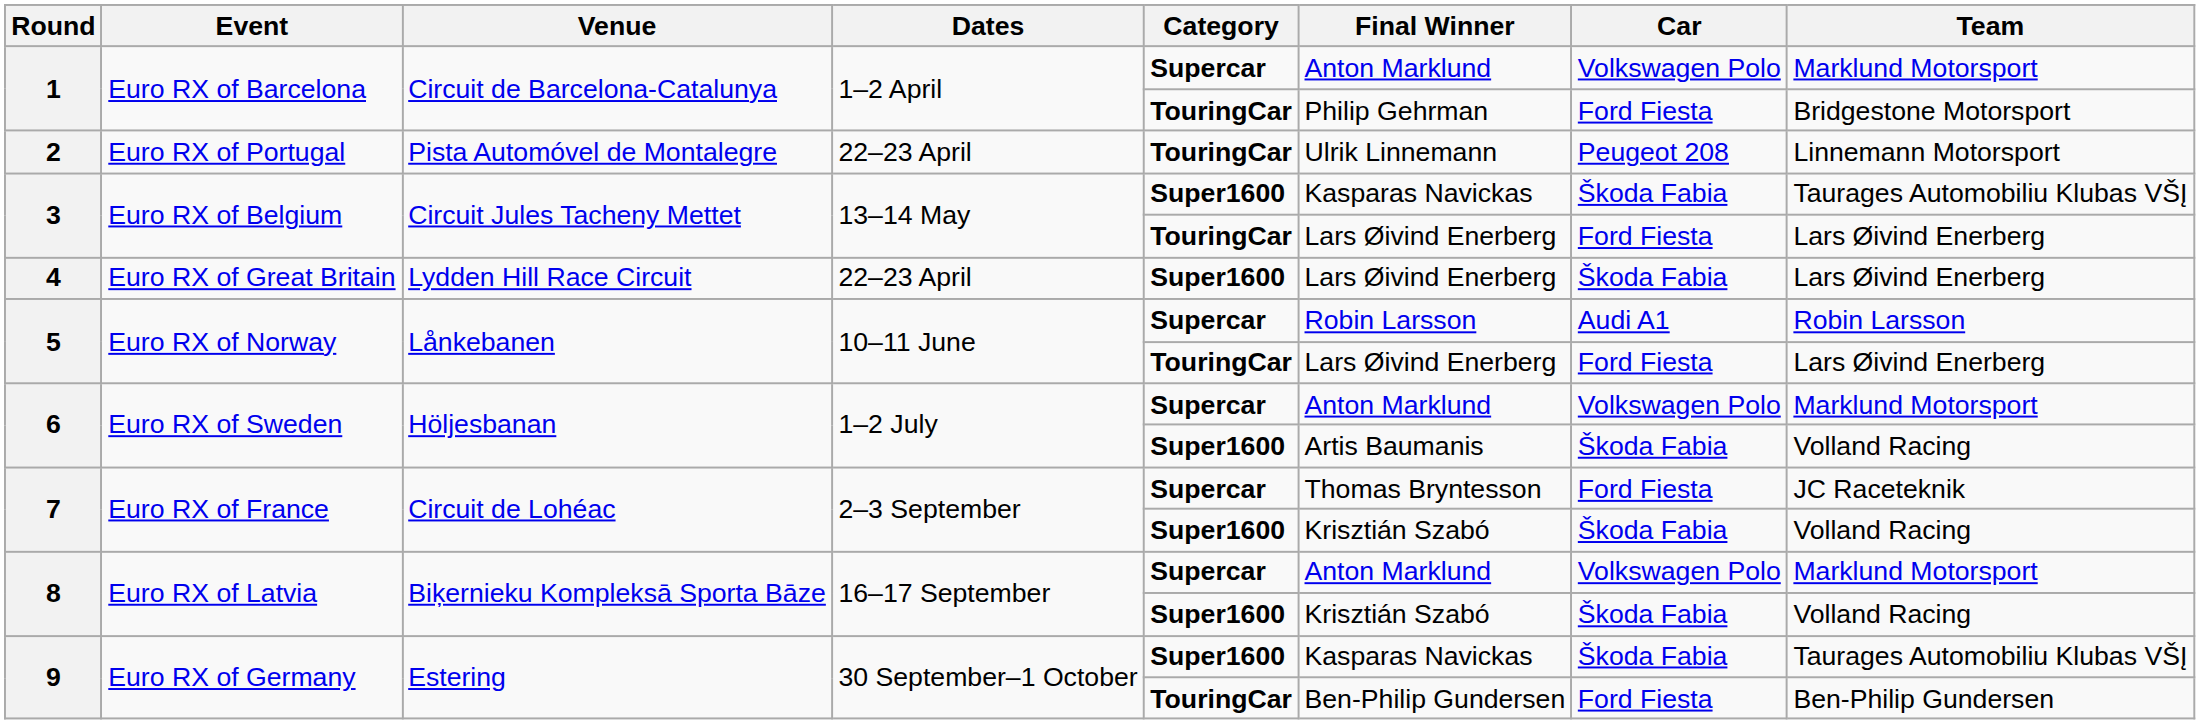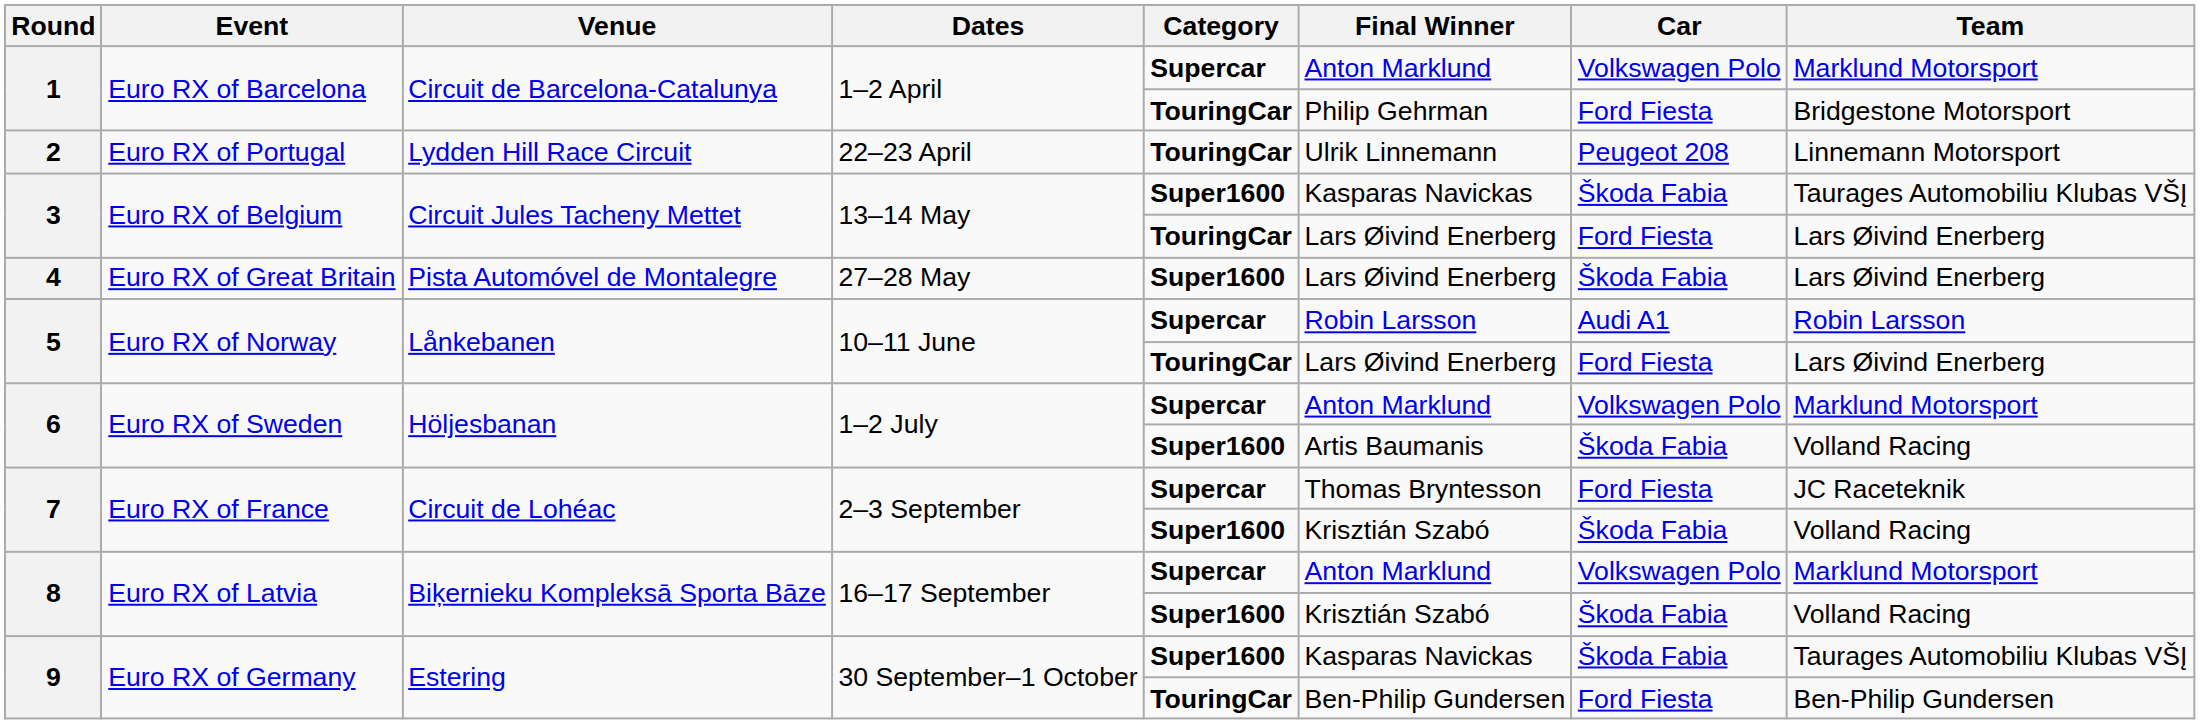 <table class="wikitable" style="font-size: 85%;">
 <tr>
 <th>Round</th>
 <th>Event</th>
 <th>Venue</th>
 <th>Dates</th>
 <th>Category</th>
 <th>Final Winner</th>
 <th>Car</th>
 <th>Team</th>
 </tr>
 <tr>
 <th rowspan=2>1</th>
 <td rowspan=2> <a href='#'>Euro RX of Barcelona</a></td>
 <td rowspan=2><a href='#'>Circuit de Barcelona-Catalunya</a></td>
 <td rowspan=2>1–2 April</td>
 <td><strong><span>Supercar</span></strong></td>
 <td> <a href='#'>Anton Marklund</a></td>
 <td><a href='#'>Volkswagen Polo</a></td>
 <td> <a href='#'>Marklund Motorsport</a></td>
 </tr>
 <tr>
 <td><strong><span>TouringCar</span></strong></td>
 <td> Philip Gehrman</td>
 <td><a href='#'>Ford Fiesta</a></td>
 <td> Bridgestone Motorsport</td>
 </tr>
 <tr>
 <th>2</th>
 <td> <a href='#'>Euro RX of Portugal</a></td>
-<td><a href='#'>Pista Automóvel de Montalegre</a></td>
+<td><a href='#'>Lydden Hill Race Circuit</a></td>
 <td>22–23 April</td>
 <td><strong><span>TouringCar</span></strong></td>
 <td> Ulrik Linnemann</td>
 <td><a href='#'>Peugeot 208</a></td>
 <td> Linnemann Motorsport</td>
 </tr>
 <tr>
 <th rowspan=2>3</th>
 <td rowspan=2> <a href='#'>Euro RX of Belgium</a></td>
 <td rowspan=2><a href='#'>Circuit Jules Tacheny Mettet</a></td>
 <td rowspan=2>13–14 May</td>
 <td><strong><span>Super1600</span></strong></td>
 <td> Kasparas Navickas</td>
 <td><a href='#'>Škoda Fabia</a></td>
 <td> Taurages Automobiliu Klubas VŠĮ</td>
 </tr>
 <tr>
 <td><strong><span>TouringCar</span></strong></td>
 <td> Lars Øivind Enerberg</td>
 <td><a href='#'>Ford Fiesta</a></td>
 <td> Lars Øivind Enerberg</td>
 </tr>
 <tr>
 <th>4</th>
 <td> <a href='#'>Euro RX of Great Britain</a></td>
-<td><a href='#'>Lydden Hill Race Circuit</a></td>
-<td>22–23 April</td>
+<td><a href='#'>Pista Automóvel de Montalegre</a></td>
+<td>27–28 May</td>
 <td><strong><span>Super1600</span></strong></td>
 <td> Lars Øivind Enerberg</td>
 <td><a href='#'>Škoda Fabia</a></td>
 <td> Lars Øivind Enerberg</td>
 </tr>
 <tr>
 <th rowspan=2>5</th>
 <td rowspan=2> <a href='#'>Euro RX of Norway</a></td>
 <td rowspan=2><a href='#'>Lånkebanen</a></td>
 <td rowspan=2>10–11 June</td>
 <td><strong><span>Supercar</span></strong></td>
 <td> <a href='#'>Robin Larsson</a></td>
 <td><a href='#'>Audi A1</a></td>
 <td> <a href='#'>Robin Larsson</a></td>
 </tr>
 <tr>
 <td><strong><span>TouringCar</span></strong></td>
 <td> Lars Øivind Enerberg</td>
 <td><a href='#'>Ford Fiesta</a></td>
 <td> Lars Øivind Enerberg</td>
 </tr>
 <tr>
 <th rowspan=2>6</th>
 <td rowspan=2> <a href='#'>Euro RX of Sweden</a></td>
 <td rowspan=2><a href='#'>Höljesbanan</a></td>
 <td rowspan=2>1–2 July</td>
 <td><strong><span>Supercar</span></strong></td>
 <td> <a href='#'>Anton Marklund</a></td>
 <td><a href='#'>Volkswagen Polo</a></td>
 <td> <a href='#'>Marklund Motorsport</a></td>
 </tr>
 <tr>
 <td><strong><span>Super1600</span></strong></td>
 <td> Artis Baumanis</td>
 <td><a href='#'>Škoda Fabia</a></td>
 <td> Volland Racing</td>
 </tr>
 <tr>
 <th rowspan=2>7</th>
 <td rowspan=2> <a href='#'>Euro RX of France</a></td>
 <td rowspan=2><a href='#'>Circuit de Lohéac</a></td>
 <td rowspan=2>2–3 September</td>
 <td><strong><span>Supercar</span></strong></td>
 <td> Thomas Bryntesson</td>
 <td><a href='#'>Ford Fiesta</a></td>
 <td> JC Raceteknik</td>
 </tr>
 <tr>
 <td><strong><span>Super1600</span></strong></td>
 <td> Krisztián Szabó</td>
 <td><a href='#'>Škoda Fabia</a></td>
 <td> Volland Racing</td>
 </tr>
 <tr>
 <th rowspan=2>8</th>
 <td rowspan=2> <a href='#'>Euro RX of Latvia</a></td>
 <td rowspan=2><a href='#'>Biķernieku Kompleksā Sporta Bāze</a></td>
 <td rowspan=2>16–17 September</td>
 <td><strong><span>Supercar</span></strong></td>
 <td> <a href='#'>Anton Marklund</a></td>
 <td><a href='#'>Volkswagen Polo</a></td>
 <td> <a href='#'>Marklund Motorsport</a></td>
 </tr>
 <tr>
 <td><strong><span>Super1600</span></strong></td>
 <td> Krisztián Szabó</td>
 <td><a href='#'>Škoda Fabia</a></td>
 <td> Volland Racing</td>
 </tr>
 <tr>
 <th rowspan=2>9</th>
 <td rowspan=2> <a href='#'>Euro RX of Germany</a></td>
 <td rowspan=2><a href='#'>Estering</a></td>
 <td rowspan=2>30 September–1 October</td>
 <td><strong><span>Super1600</span></strong></td>
 <td> Kasparas Navickas</td>
 <td><a href='#'>Škoda Fabia</a></td>
 <td> Taurages Automobiliu Klubas VŠĮ</td>
 </tr>
 <tr>
 <td><strong><span>TouringCar</span></strong></td>
 <td> Ben-Philip Gundersen</td>
 <td><a href='#'>Ford Fiesta</a></td>
 <td> Ben-Philip Gundersen</td>
 </tr>
 </table>
